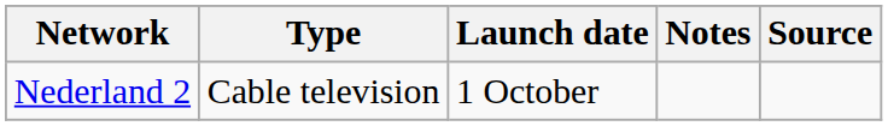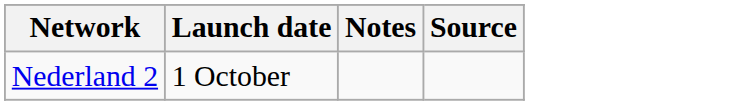 <table class="wikitable sortable">
 <tr>
 <th>Network</th>
-<th>Type</th>
 <th>Launch date</th>
 <th>Notes</th>
 <th>Source</th>
 </tr>
 <tr>
 <td><a href='#'>Nederland 2</a></td>
-<td>Cable television</td>
 <td>1 October</td>
 <td></td>
 <td></td>
 </tr>
 </table>
